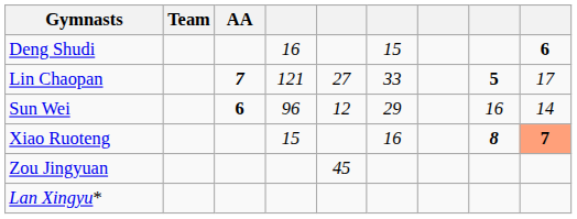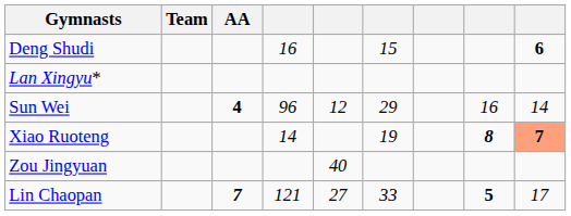 <table class="wikitable sortable collapsible autocollapse plainrowheaders" style="text-align:center; font-size:95%;">
 <tr>
 <th width=28% class=unsortable>Gymnasts</th>
 <th width=9% class=unsortable>Team</th>
 <th width=9% class=unsortable>AA</th>
 <th width=9% class=unsortable></th>
 <th width=9% class=unsortable></th>
 <th width=9% class=unsortable></th>
 <th width=9% class=unsortable></th>
 <th width=9% class=unsortable></th>
 <th width=9% class=unsortable></th>
 </tr>
 <tr>
 <td align=left><a href='#'>Deng Shudi</a></td>
 <td></td>
 <td></td>
 <td><em>16</em></td>
 <td></td>
 <td><em>15</em></td>
 <td></td>
 <td></td>
 <td><strong>6</strong></td>
 </tr>
 <tr>
-<td align=left><a href='#'>Lin Chaopan</a></td>
+<td align=left><em><a href='#'>Lan Xingyu</a></em>*</td>
 <td></td>
-<td><strong><em>7</em></strong></td>
-<td><em>121</em></td>
-<td><em>27</em></td>
-<td><em>33</em></td>
 <td></td>
-<td><strong>5</strong></td>
-<td><em>17</em></td>
+<td></td>
+<td></td>
+<td></td>
+<td></td>
+<td></td>
+<td></td>
 </tr>
 <tr>
 <td align=left><a href='#'>Sun Wei</a></td>
 <td></td>
-<td><strong>6</strong></td>
+<td><strong>4</strong></td>
 <td><em>96</em></td>
 <td><em>12</em></td>
 <td><em>29</em></td>
 <td></td>
 <td><em>16</em></td>
 <td><em>14</em></td>
 </tr>
 <tr>
 <td align=left><a href='#'>Xiao Ruoteng</a></td>
 <td></td>
 <td></td>
-<td><em>15</em></td>
+<td><em>14</em></td>
 <td></td>
-<td><em>16</em></td>
+<td><em>19</em></td>
 <td></td>
 <td><strong><em>8</em></strong></td>
 <td style="background: lightsalmon;"><strong>7</strong></td>
 </tr>
 <tr>
 <td align=left><a href='#'>Zou Jingyuan</a></td>
 <td></td>
 <td></td>
 <td></td>
-<td><em>45</em></td>
+<td><em>40</em></td>
 <td></td>
 <td></td>
 <td></td>
 <td></td>
 </tr>
 <tr>
-<td align=left><em><a href='#'>Lan Xingyu</a></em>*</td>
+<td align=left><a href='#'>Lin Chaopan</a></td>
 <td></td>
+<td><strong><em>7</em></strong></td>
+<td><em>121</em></td>
+<td><em>27</em></td>
+<td><em>33</em></td>
 <td></td>
-<td></td>
-<td></td>
-<td></td>
-<td></td>
-<td></td>
-<td></td>
+<td><strong>5</strong></td>
+<td><em>17</em></td>
 </tr>
 </table>
